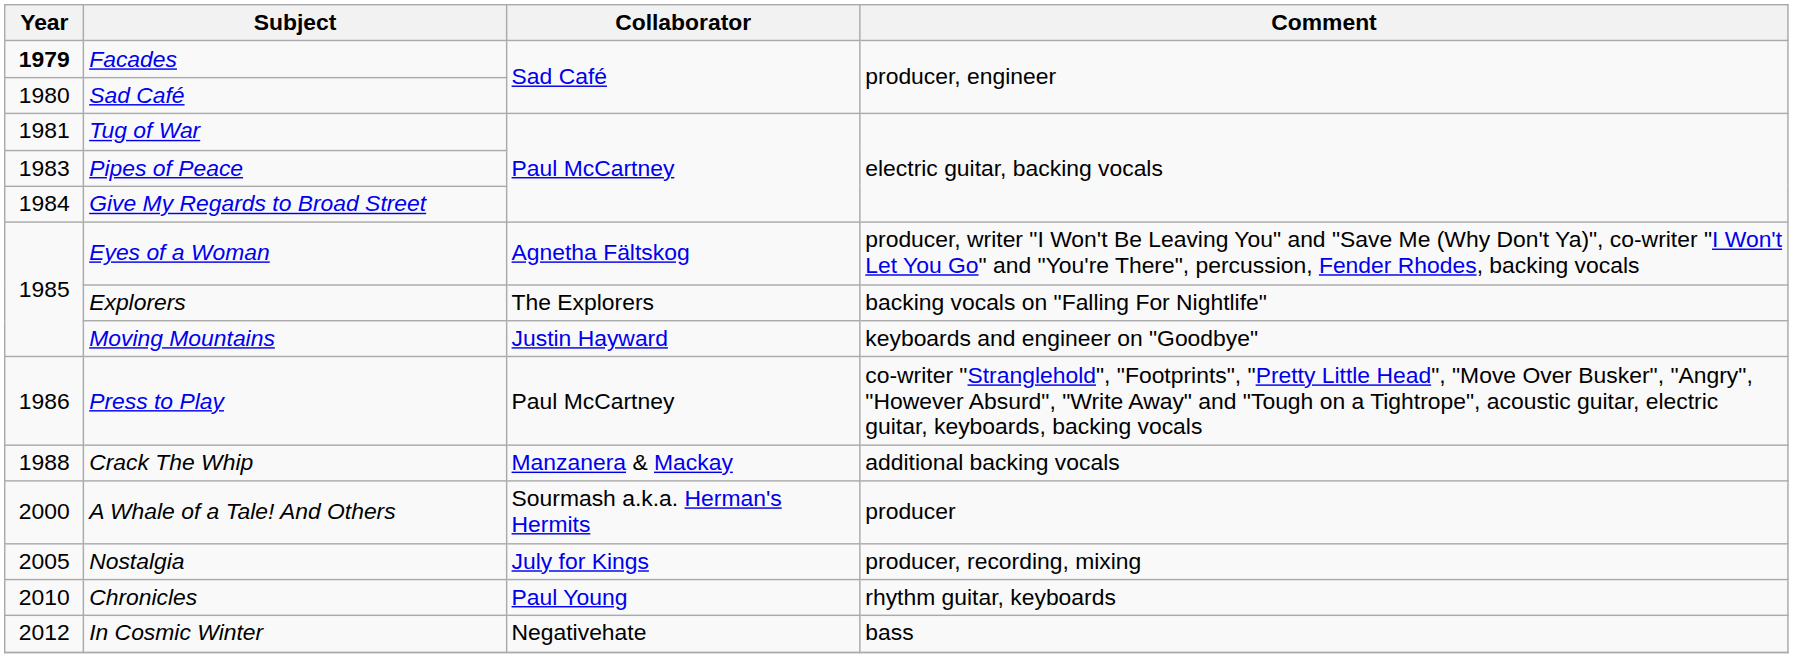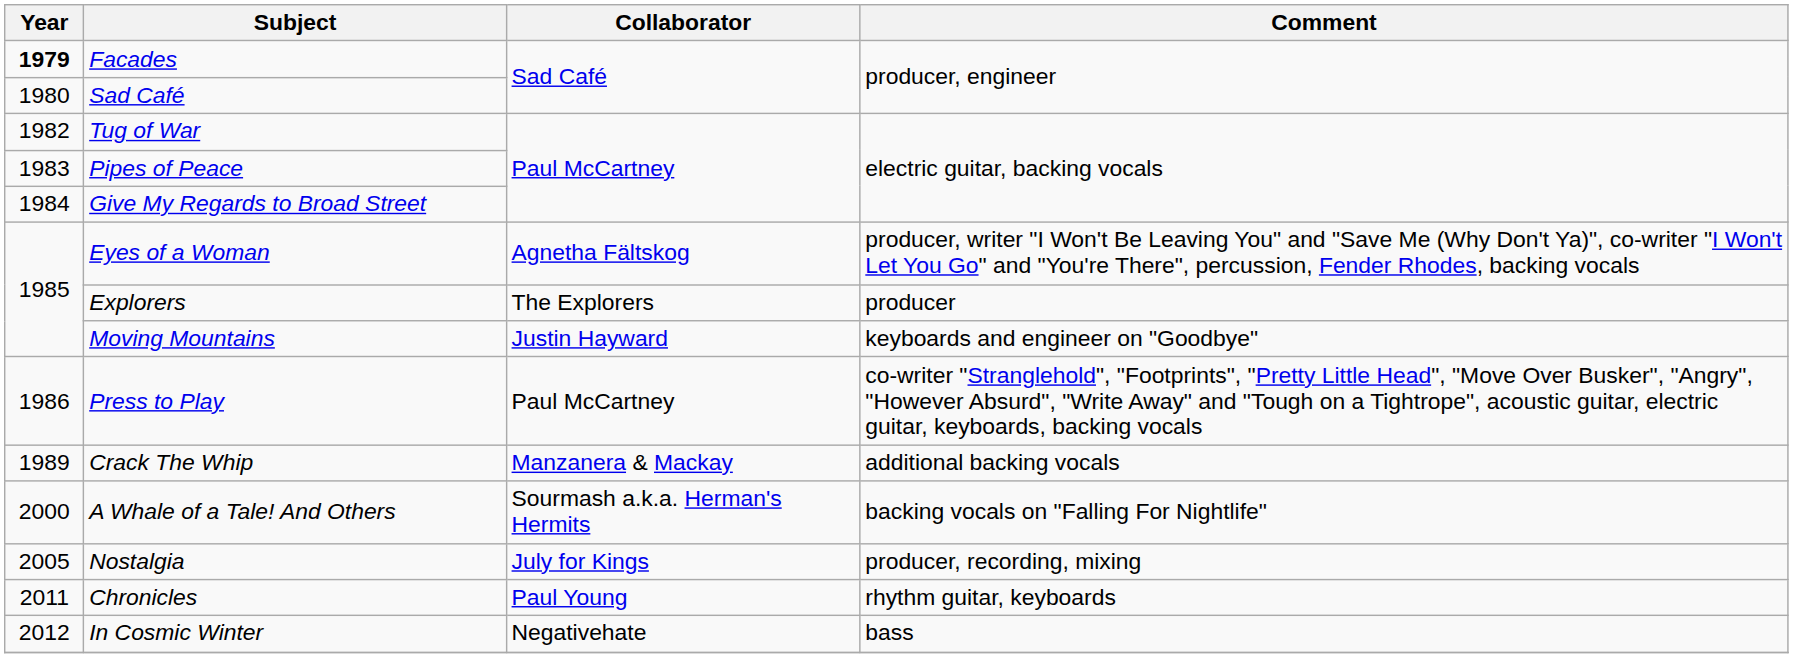 <table class="wikitable sortable">
 <tr>
 <th style="width:3em">Year</th>
 <th style="width:18em">Subject</th>
 <th style="width:15em">Collaborator</th>
 <th class="unsortable">Comment</th>
 </tr>
 <tr>
 <td align="center"><strong>1979</strong></td>
 <td><em><a href='#'>Facades</a></em></td>
 <td rowspan="2"><a href='#'>Sad Café</a></td>
 <td rowspan="2">producer, engineer</td>
 </tr>
 <tr>
 <td align="center">1980</td>
 <td><em><a href='#'>Sad Café</a></em></td>
 </tr>
 <tr>
-<td align="center">1981</td>
+<td align="center">1982</td>
 <td><em><a href='#'>Tug of War</a></em></td>
 <td rowspan="3"><a href='#'>Paul McCartney</a></td>
 <td rowspan="3">electric guitar, backing vocals</td>
 </tr>
 <tr>
 <td align="center">1983</td>
 <td><em><a href='#'>Pipes of Peace</a></em></td>
 </tr>
 <tr>
 <td align="center">1984</td>
 <td><em><a href='#'>Give My Regards to Broad Street</a></em></td>
 </tr>
 <tr>
 <td rowspan="3", align="center">1985</td>
 <td><em><a href='#'>Eyes of a Woman</a></em></td>
 <td><a href='#'>Agnetha Fältskog</a></td>
 <td>producer, writer "I Won't Be Leaving You" and "Save Me (Why Don't Ya)", co-writer "<a href='#'>I Won't Let You Go</a>" and "You're There", percussion, <a href='#'>Fender Rhodes</a>, backing vocals</td>
 </tr>
 <tr>
 <td><em>Explorers</em></td>
 <td>The Explorers</td>
-<td>backing vocals on "Falling For Nightlife"</td>
+<td>producer</td>
 </tr>
 <tr>
 <td><em><a href='#'>Moving Mountains</a></em></td>
 <td><a href='#'>Justin Hayward</a></td>
 <td>keyboards and engineer on "Goodbye"</td>
 </tr>
 <tr>
 <td align="center">1986</td>
 <td><em><a href='#'>Press to Play</a></em></td>
 <td>Paul McCartney</td>
 <td>co-writer "<a href='#'>Stranglehold</a>", "Footprints", "<a href='#'>Pretty Little Head</a>", "Move Over Busker", "Angry", "However Absurd", "Write Away" and "Tough on a Tightrope", acoustic guitar, electric guitar, keyboards, backing vocals</td>
 </tr>
 <tr>
-<td rowspan="1", align="center">1988</td>
+<td rowspan="1", align="center">1989</td>
 <td><em>Crack The Whip</em></td>
 <td><a href='#'>Manzanera</a> & <a href='#'>Mackay</a></td>
 <td>additional backing vocals</td>
 </tr>
 <tr>
 <td rowspan="1", align="center">2000</td>
 <td><em>A Whale of a Tale! And Others</em></td>
 <td>Sourmash a.k.a. <a href='#'>Herman's Hermits</a></td>
-<td>producer</td>
+<td>backing vocals on "Falling For Nightlife"</td>
 </tr>
 <tr>
 <td rowspan="1", align="center">2005</td>
 <td><em>Nostalgia</em></td>
 <td><a href='#'>July for Kings</a></td>
 <td>producer, recording, mixing</td>
 </tr>
 <tr>
-<td rowspan="1", align="center">2010</td>
+<td rowspan="1", align="center">2011</td>
 <td><em>Chronicles</em></td>
 <td><a href='#'>Paul Young</a></td>
 <td>rhythm guitar, keyboards</td>
 </tr>
 <tr>
 <td rowspan="1", align="center">2012</td>
 <td><em>In Cosmic Winter</em></td>
 <td>Negativehate</td>
 <td>bass</td>
 </tr>
 <tr>
 </tr>
 </table>
